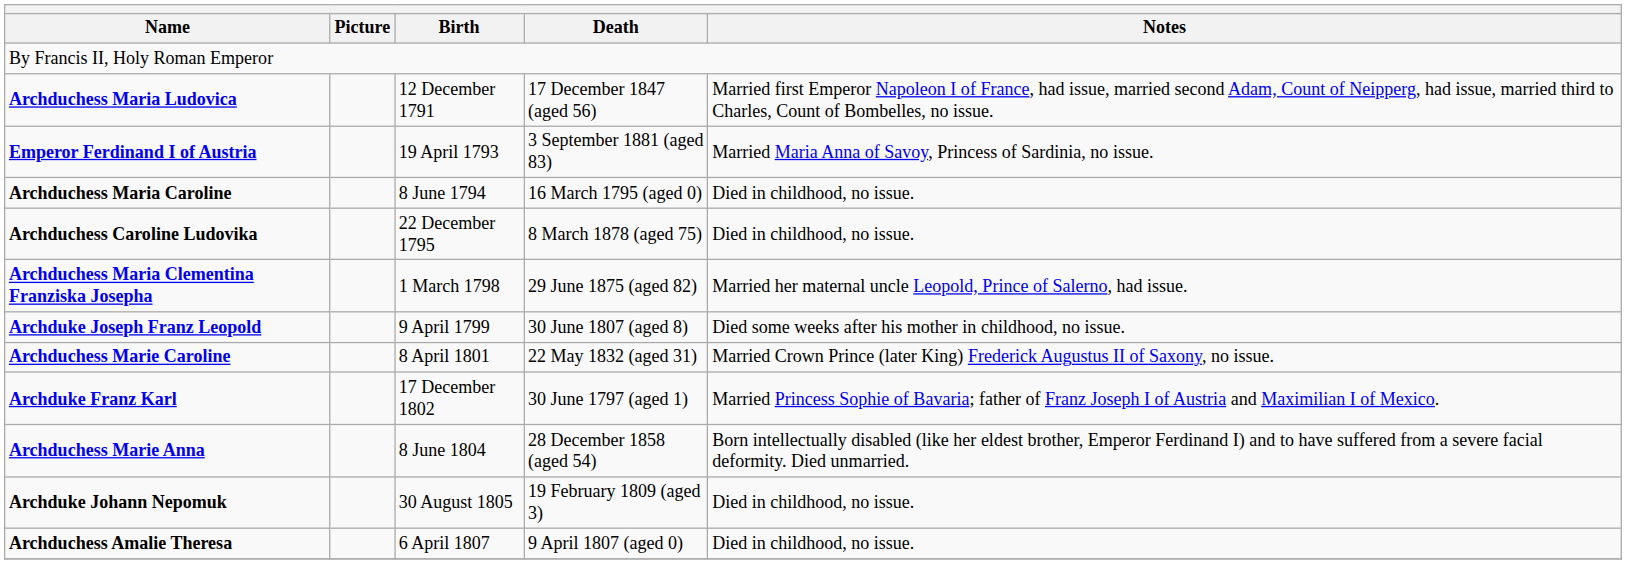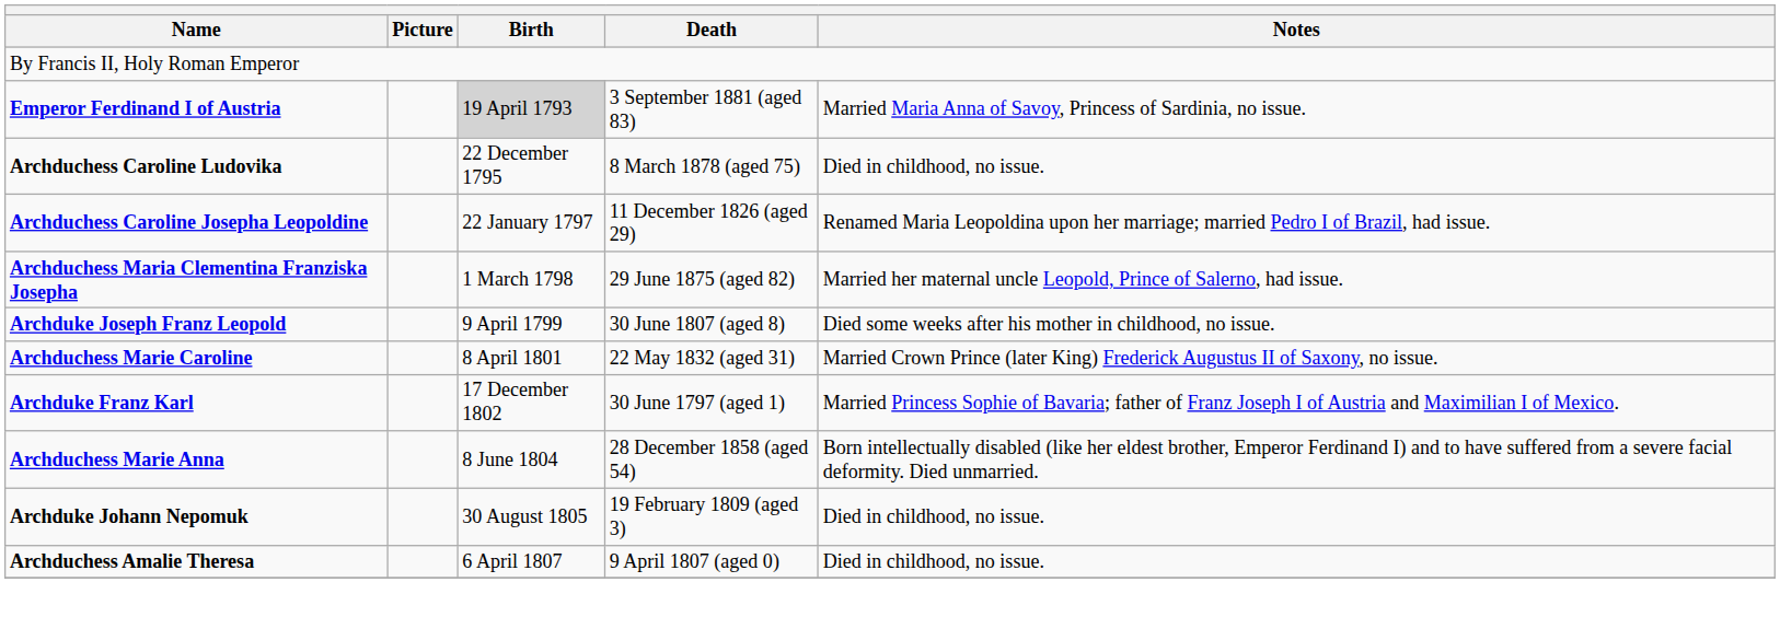 <table class="wikitable collapsible collapsed" style="min-width:70em; margin:0.3em auto; font-size:88%;">
 <tr>
 <th colspan=5 style="padding-left:4em"></th>
 </tr>
 <tr>
 <th>Name</th>
 <th>Picture</th>
 <th>Birth</th>
 <th>Death</th>
 <th>Notes</th>
 </tr>
 <tr>
 <td colspan=5>By Francis II, Holy Roman Emperor</td>
 </tr>
 <tr>
-<td><strong><a href='#'>Archduchess Maria Ludovica</a></strong></td>
-<td></td>
-<td>12 December 1791</td>
-<td>17 December 1847 (aged 56)</td>
-<td>Married first Emperor <a href='#'>Napoleon I of France</a>, had issue, married second <a href='#'>Adam, Count of Neipperg</a>, had issue, married third to Charles, Count of Bombelles, no issue.</td>
-</tr>
-<tr>
 <td><strong><a href='#'>Emperor Ferdinand I of Austria</a></strong></td>
 <td></td>
-<td>19 April 1793</td>
+<td style="background: lightgrey;">19 April 1793</td>
 <td>3 September 1881 (aged 83)</td>
 <td>Married <a href='#'>Maria Anna of Savoy</a>, Princess of Sardinia, no issue.</td>
-</tr>
-<tr>
-<td><strong>Archduchess Maria Caroline</strong></td>
-<td></td>
-<td>8 June 1794</td>
-<td>16 March 1795 (aged 0)</td>
-<td>Died in childhood, no issue.</td>
 </tr>
 <tr>
 <td><strong>Archduchess Caroline Ludovika</strong></td>
 <td></td>
 <td>22 December 1795</td>
 <td>8 March 1878 (aged 75)</td>
 <td>Died in childhood, no issue.</td>
+</tr>
+<tr>
+<td><strong><a href='#'>Archduchess Caroline Josepha Leopoldine</a></strong></td>
+<td></td>
+<td>22 January 1797</td>
+<td>11 December 1826 (aged 29)</td>
+<td>Renamed Maria Leopoldina upon her marriage; married <a href='#'>Pedro I of Brazil</a>, had issue.</td>
 </tr>
 <tr>
 <td><strong><a href='#'>Archduchess Maria Clementina Franziska Josepha</a></strong></td>
 <td></td>
 <td>1 March 1798</td>
 <td>29 June 1875 (aged 82)</td>
 <td>Married her maternal uncle <a href='#'>Leopold, Prince of Salerno</a>, had issue.</td>
 </tr>
 <tr>
 <td><strong><a href='#'>Archduke Joseph Franz Leopold</a></strong></td>
 <td></td>
 <td>9 April 1799</td>
 <td>30 June 1807 (aged 8)</td>
 <td>Died some weeks after his mother in childhood, no issue.</td>
 </tr>
 <tr>
 <td><strong><a href='#'>Archduchess Marie Caroline</a></strong></td>
 <td></td>
 <td>8 April 1801</td>
 <td>22 May 1832 (aged 31)</td>
 <td>Married Crown Prince (later King) <a href='#'>Frederick Augustus II of Saxony</a>, no issue.</td>
 </tr>
 <tr>
 <td><strong><a href='#'>Archduke Franz Karl</a></strong></td>
 <td></td>
 <td>17 December 1802</td>
 <td>30 June 1797 (aged 1)</td>
 <td>Married <a href='#'>Princess Sophie of Bavaria</a>; father of <a href='#'>Franz Joseph I of Austria</a> and <a href='#'>Maximilian I of Mexico</a>.</td>
 </tr>
 <tr>
 <td><strong><a href='#'>Archduchess Marie Anna</a></strong></td>
 <td></td>
 <td>8 June 1804</td>
 <td>28 December 1858 (aged 54)</td>
 <td>Born intellectually disabled (like her eldest brother, Emperor Ferdinand I) and to have suffered from a severe facial deformity. Died unmarried.</td>
 </tr>
 <tr>
 <td><strong>Archduke Johann Nepomuk</strong></td>
 <td></td>
 <td>30 August 1805</td>
 <td>19 February 1809 (aged 3)</td>
 <td>Died in childhood, no issue.</td>
 </tr>
 <tr>
 <td><strong>Archduchess Amalie Theresa</strong></td>
 <td></td>
 <td>6 April 1807</td>
 <td>9 April 1807 (aged 0)</td>
 <td>Died in childhood, no issue.</td>
 </tr>
 <tr>
 </tr>
 </table>
